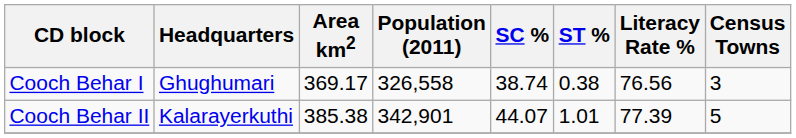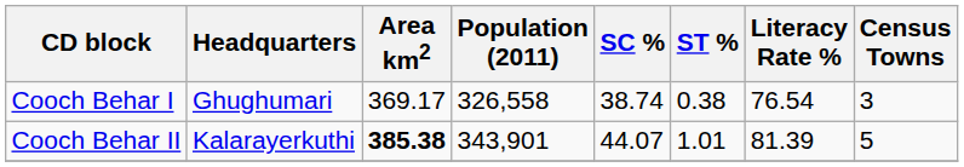 <table class="wikitable sortable">
 <tr>
 <th>CD block</th>
 <th>Headquarters</th>
 <th>Area<br>km<sup>2</sup></th>
 <th>Population<br>(2011)</th>
 <th><a href='#'>SC</a> %</th>
 <th><a href='#'>ST</a> %</th>
 <th>Literacy<br> Rate %</th>
 <th>Census<br>Towns</th>
 </tr>
 <tr>
 <td><a href='#'>Cooch Behar I</a></td>
 <td><a href='#'>Ghughumari</a></td>
 <td>369.17</td>
 <td>326,558</td>
 <td>38.74</td>
 <td>0.38</td>
-<td>76.56</td>
+<td>76.54</td>
 <td>3</td>
 </tr>
 <tr>
 <td><a href='#'>Cooch Behar II</a></td>
 <td><a href='#'>Kalarayerkuthi</a></td>
-<td>385.38</td>
-<td>342,901</td>
+<td><strong>385.38</strong></td>
+<td>343,901</td>
 <td>44.07</td>
 <td>1.01</td>
-<td>77.39</td>
+<td>81.39</td>
 <td>5</td>
 </tr>
 <tr>
 </tr>
 </table>
